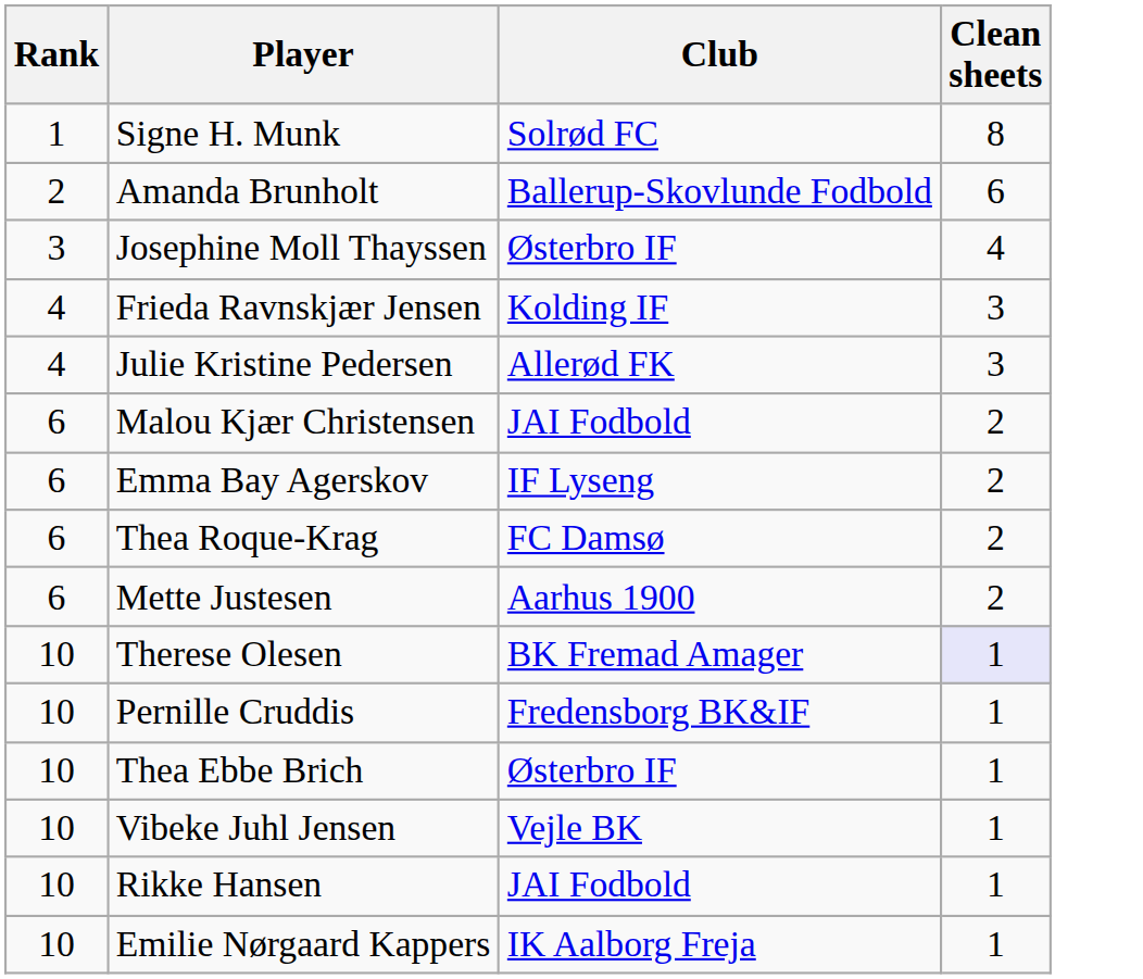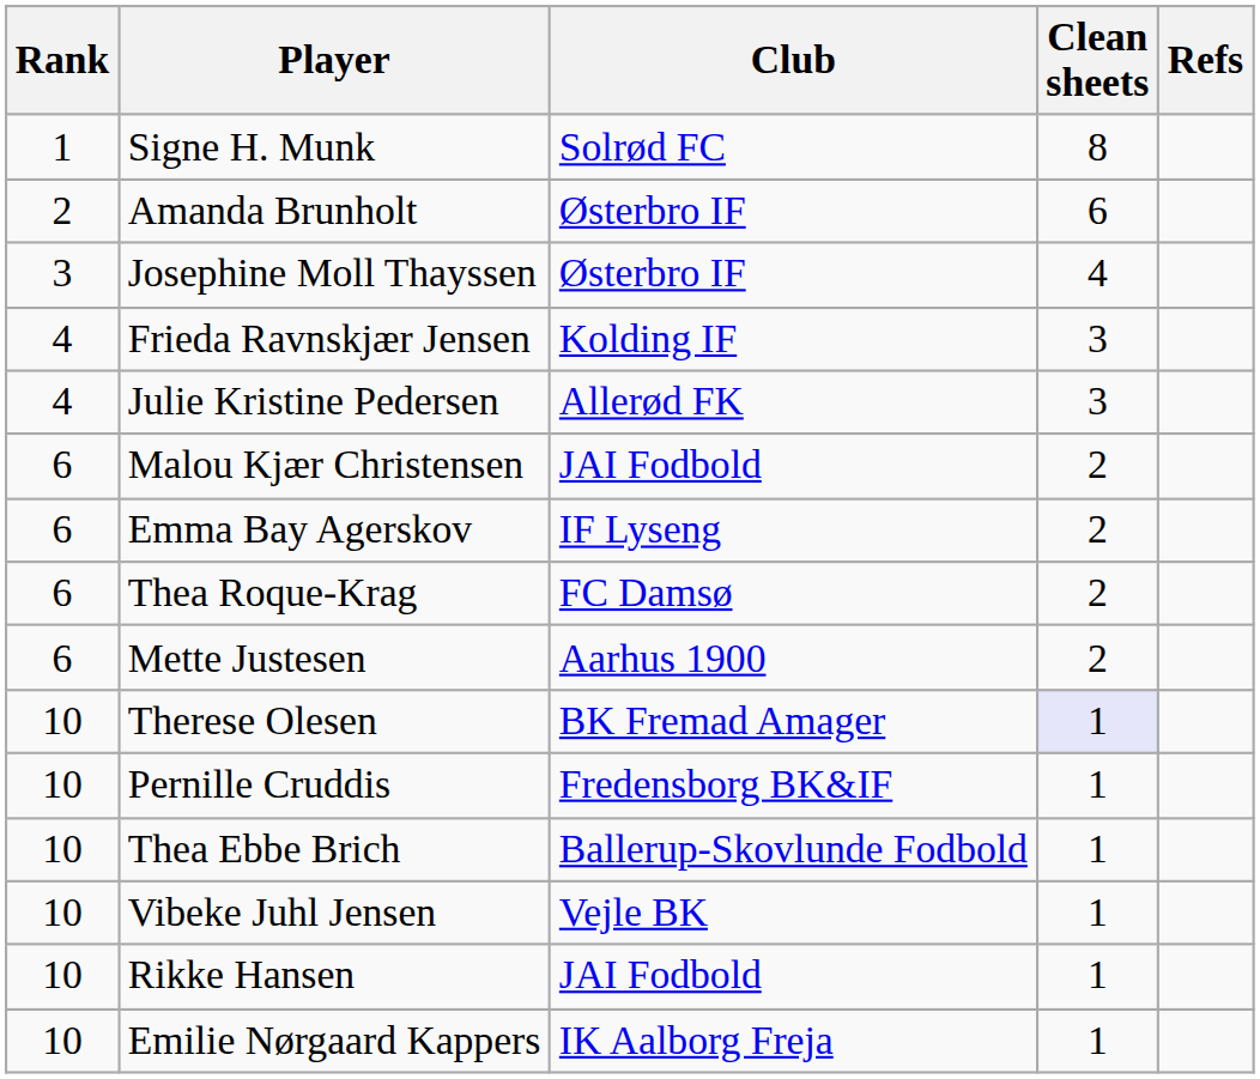 <table class="wikitable sortable" style="text-align:center">
 <tr>
 <th>Rank</th>
 <th>Player</th>
 <th>Club</th>
 <th>Clean<br>sheets</th>
+<th>Refs</th>
 </tr>
 <tr>
 <td>1</td>
 <td align="left"> Signe H. Munk</td>
 <td align="left"><a href='#'>Solrød FC</a></td>
 <td>8</td>
+<td></td>
 </tr>
 <tr>
 <td>2</td>
 <td align="left"> Amanda Brunholt</td>
-<td align="left"><a href='#'>Ballerup-Skovlunde Fodbold</a></td>
+<td align="left"><a href='#'>Østerbro IF</a></td>
 <td>6</td>
+<td></td>
 </tr>
 <tr>
 <td>3</td>
 <td align="left"> Josephine Moll Thayssen</td>
 <td align="left"><a href='#'>Østerbro IF</a></td>
 <td>4</td>
+<td></td>
 </tr>
 <tr>
 <td>4</td>
 <td align="left"> Frieda Ravnskjær Jensen</td>
 <td align="left"><a href='#'>Kolding IF</a></td>
 <td>3</td>
+<td></td>
 </tr>
 <tr>
 <td>4</td>
 <td align="left"> Julie Kristine Pedersen</td>
 <td align="left"><a href='#'>Allerød FK</a></td>
 <td>3</td>
+<td></td>
 </tr>
 <tr>
 <td>6</td>
 <td align="left"> Malou Kjær Christensen</td>
 <td align="left"><a href='#'>JAI Fodbold</a></td>
 <td>2</td>
+<td></td>
 </tr>
 <tr>
 <td>6</td>
 <td align="left"> Emma Bay Agerskov</td>
 <td align="left"><a href='#'>IF Lyseng</a></td>
 <td>2</td>
+<td></td>
 </tr>
 <tr>
 <td>6</td>
 <td align="left"> Thea Roque-Krag</td>
 <td align="left"><a href='#'>FC Damsø</a></td>
 <td>2</td>
+<td></td>
 </tr>
 <tr>
 <td>6</td>
 <td align="left"> Mette Justesen</td>
 <td align="left"><a href='#'>Aarhus 1900</a></td>
 <td>2</td>
+<td></td>
 </tr>
 <tr>
 <td>10</td>
 <td align="left"> Therese Olesen</td>
 <td align="left"><a href='#'>BK Fremad Amager</a></td>
 <td style="background: lavender;">1</td>
+<td></td>
 </tr>
 <tr>
 <td>10</td>
 <td align="left"> Pernille Cruddis</td>
 <td align="left"><a href='#'>Fredensborg BK&IF</a></td>
 <td>1</td>
+<td></td>
 </tr>
 <tr>
 <td>10</td>
 <td align="left"> Thea Ebbe Brich</td>
-<td align="left"><a href='#'>Østerbro IF</a></td>
+<td align="left"><a href='#'>Ballerup-Skovlunde Fodbold</a></td>
 <td>1</td>
+<td></td>
 </tr>
 <tr>
 <td>10</td>
 <td align="left"> Vibeke Juhl Jensen</td>
 <td align="left"><a href='#'>Vejle BK</a></td>
 <td>1</td>
+<td></td>
 </tr>
 <tr>
 <td>10</td>
 <td align="left"> Rikke Hansen</td>
 <td align="left"><a href='#'>JAI Fodbold</a></td>
 <td>1</td>
+<td></td>
 </tr>
 <tr>
 <td>10</td>
 <td align="left"> Emilie Nørgaard Kappers</td>
 <td align="left"><a href='#'>IK Aalborg Freja</a></td>
 <td>1</td>
+<td></td>
 </tr>
 </table>
